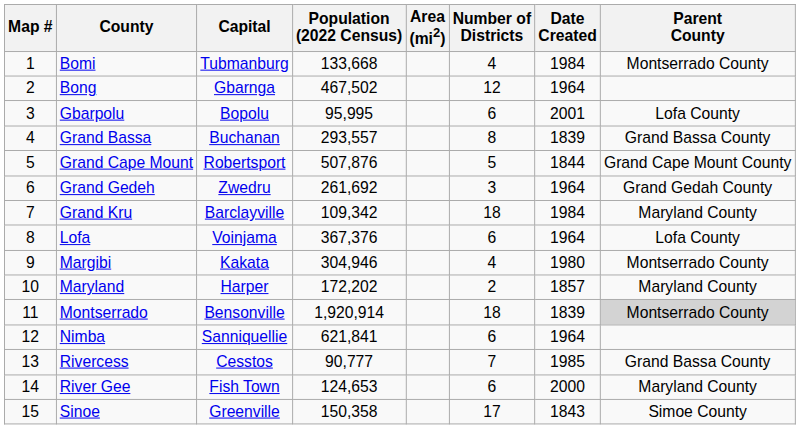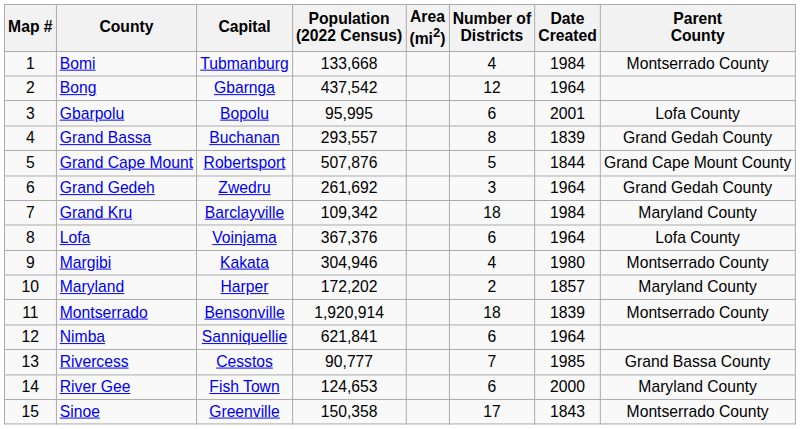 <table class="wikitable sortable">
 <tr>
 <th>Map #</th>
 <th>County</th>
 <th>Capital</th>
 <th>Population<br>(2022 Census)</th>
 <th>Area<br>(mi<sup>2</sup>)</th>
 <th>Number of<br>Districts</th>
 <th>Date<br>Created</th>
 <th>Parent<br>County</th>
 </tr>
 <tr>
 <td align="center">1</td>
 <td align="left"> <a href='#'>Bomi</a></td>
 <td align="center"><a href='#'>Tubmanburg</a></td>
 <td align="center">133,668</td>
 <td align="center"></td>
 <td align="center">4</td>
 <td align="center">1984</td>
 <td align="center">Montserrado County</td>
 </tr>
 <tr>
 <td align="center">2</td>
 <td align="left"> <a href='#'>Bong</a></td>
 <td align="center"><a href='#'>Gbarnga</a></td>
-<td align="center">467,502</td>
+<td align="center">437,542</td>
 <td align="center"></td>
 <td align="center">12</td>
 <td align="center">1964</td>
 <td align="center"></td>
 </tr>
 <tr>
 <td align="center">3</td>
 <td align="left"> <a href='#'>Gbarpolu</a></td>
 <td align="center"><a href='#'>Bopolu</a></td>
 <td align="center">95,995</td>
 <td align="center"></td>
 <td align="center">6</td>
 <td align="center">2001</td>
 <td align="center">Lofa County</td>
 </tr>
 <tr>
 <td align="center">4</td>
 <td align="left"> <a href='#'>Grand Bassa</a></td>
 <td align="center"><a href='#'>Buchanan</a></td>
 <td align="center">293,557</td>
 <td align="center"></td>
 <td align="center">8</td>
 <td align="center">1839</td>
-<td align="center">Grand Bassa County</td>
+<td align="center">Grand Gedah County</td>
 </tr>
 <tr>
 <td align="center">5</td>
 <td align="left"> <a href='#'>Grand Cape Mount</a></td>
 <td align="center"><a href='#'>Robertsport</a></td>
 <td align="center">507,876</td>
 <td align="center"></td>
 <td align="center">5</td>
 <td align="center">1844</td>
 <td align="center">Grand Cape Mount County</td>
 </tr>
 <tr>
 <td align="center">6</td>
 <td align="left"> <a href='#'>Grand Gedeh</a></td>
 <td align="center"><a href='#'>Zwedru</a></td>
 <td align="center">261,692</td>
 <td align="center"></td>
 <td align="center">3</td>
 <td align="center">1964</td>
 <td align="center">Grand Gedah County</td>
 </tr>
 <tr>
 <td align="center">7</td>
 <td align="left"> <a href='#'>Grand Kru</a></td>
 <td align="center"><a href='#'>Barclayville</a></td>
 <td align="center">109,342</td>
 <td align="center"></td>
 <td align="center">18</td>
 <td align="center">1984</td>
 <td align="center">Maryland County</td>
 </tr>
 <tr>
 <td align="center">8</td>
 <td align="left"> <a href='#'>Lofa</a></td>
 <td align="center"><a href='#'>Voinjama</a></td>
 <td align="center">367,376</td>
 <td align="center"></td>
 <td align="center">6</td>
 <td align="center">1964</td>
 <td align="center">Lofa County</td>
 </tr>
 <tr>
 <td align="center">9</td>
 <td align="left"> <a href='#'>Margibi</a></td>
 <td align="center"><a href='#'>Kakata</a></td>
 <td align="center">304,946</td>
 <td align="center"></td>
 <td align="center">4</td>
 <td align="center">1980</td>
 <td align="center">Montserrado County</td>
 </tr>
 <tr>
 <td align="center">10</td>
 <td align="left"> <a href='#'>Maryland</a></td>
 <td align="center"><a href='#'>Harper</a></td>
 <td align="center">172,202</td>
 <td align="center"></td>
 <td align="center">2</td>
 <td align="center">1857</td>
 <td align="center">Maryland County</td>
 </tr>
 <tr>
 <td align="center">11</td>
 <td align="left"> <a href='#'>Montserrado</a></td>
 <td align="center"><a href='#'>Bensonville</a></td>
 <td align="center">1,920,914</td>
 <td align="center"></td>
 <td align="center">18</td>
 <td align="center">1839</td>
-<td align="center" style="background: lightgrey;">Montserrado County</td>
+<td align="center">Montserrado County</td>
 </tr>
 <tr>
 <td align="center">12</td>
 <td align="left"> <a href='#'>Nimba</a></td>
 <td align="center"><a href='#'>Sanniquellie</a></td>
 <td align="center">621,841</td>
 <td align="center"></td>
 <td align="center">6</td>
 <td align="center">1964</td>
 <td align="center"></td>
 </tr>
 <tr>
 <td align="center">13</td>
 <td align="left"> <a href='#'>Rivercess</a></td>
 <td align="center"><a href='#'>Cesstos</a></td>
 <td align="center">90,777</td>
 <td align="center"></td>
 <td align="center">7</td>
 <td align="center">1985</td>
 <td align="center">Grand Bassa County</td>
 </tr>
 <tr>
 <td align="center">14</td>
 <td align="left"> <a href='#'>River Gee</a></td>
 <td align="center"><a href='#'>Fish Town</a></td>
 <td align="center">124,653</td>
 <td align="center"></td>
 <td align="center">6</td>
 <td align="center">2000</td>
 <td align="center">Maryland County</td>
 </tr>
 <tr>
 <td align="center">15</td>
 <td align="left"> <a href='#'>Sinoe</a></td>
 <td align="center"><a href='#'>Greenville</a></td>
 <td align="center">150,358</td>
 <td align="center"></td>
 <td align="center">17</td>
 <td align="center">1843</td>
-<td align="center">Simoe County</td>
+<td align="center">Montserrado County</td>
 </tr>
 </table>
